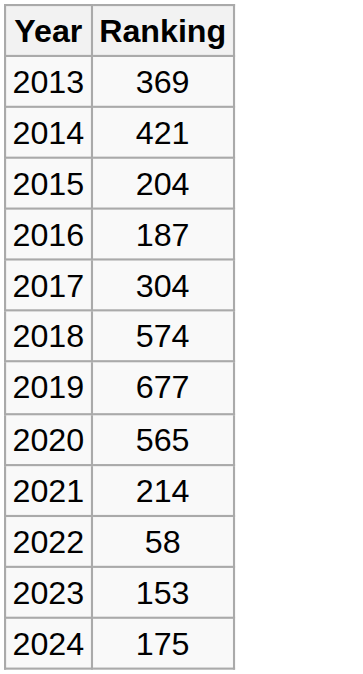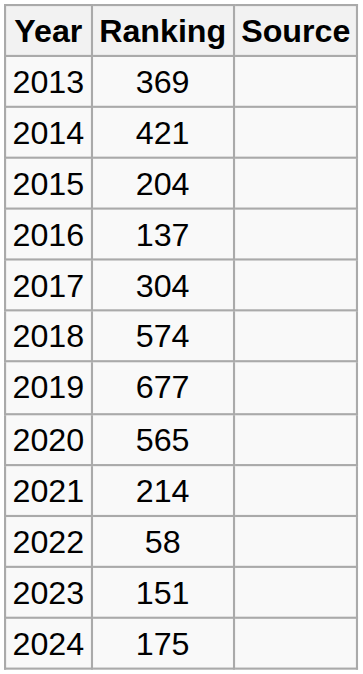 <table class="wikitable" style="text-align:center; font-size: 95%;">
 <tr>
 <th>Year</th>
 <th>Ranking</th>
+<th>Source</th>
 </tr>
 <tr>
 <td>2013</td>
 <td>369</td>
+<td></td>
 </tr>
 <tr>
 <td>2014</td>
 <td>421</td>
+<td></td>
 </tr>
 <tr>
 <td>2015</td>
 <td>204</td>
+<td></td>
 </tr>
 <tr>
 <td>2016</td>
-<td>187</td>
+<td>137</td>
+<td></td>
 </tr>
 <tr>
 <td>2017</td>
 <td>304</td>
+<td></td>
 </tr>
 <tr>
 <td>2018</td>
 <td>574</td>
+<td></td>
 </tr>
 <tr>
 <td>2019</td>
 <td>677</td>
+<td></td>
 </tr>
 <tr>
 <td>2020</td>
 <td>565</td>
+<td></td>
 </tr>
 <tr>
 <td>2021</td>
 <td>214</td>
+<td></td>
 </tr>
 <tr>
 <td>2022</td>
 <td>58</td>
+<td></td>
 </tr>
 <tr>
 <td>2023</td>
-<td>153</td>
+<td>151</td>
+<td></td>
 </tr>
 <tr>
 <td>2024</td>
 <td>175</td>
+<td></td>
 </tr>
 </table>
